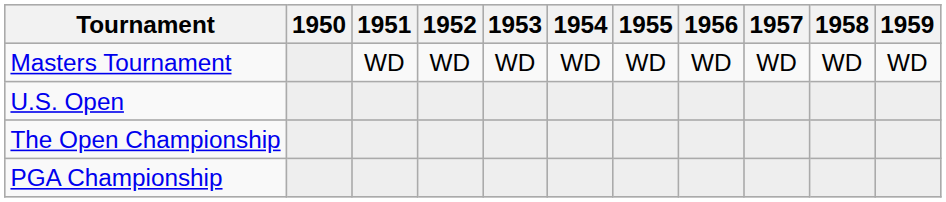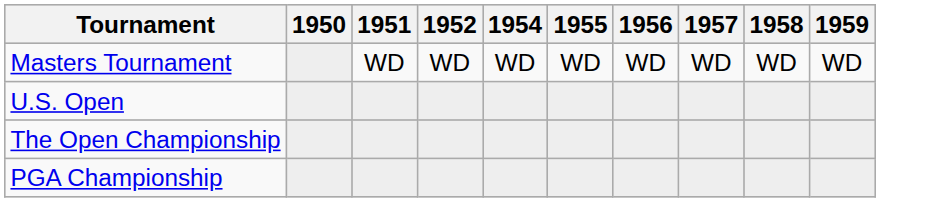 <table class="wikitable" style="font-size:95%;text-align:center;">
 <tr>
 <th>Tournament</th>
 <th>1950</th>
 <th>1951</th>
 <th>1952</th>
-<th>1953</th>
 <th>1954</th>
 <th>1955</th>
 <th>1956</th>
 <th>1957</th>
 <th>1958</th>
 <th>1959</th>
 </tr>
 <tr>
 <td align=left><a href='#'>Masters Tournament</a></td>
 <td style="background:#eeeeee;"></td>
 <td>WD</td>
 <td>WD</td>
 <td>WD</td>
 <td>WD</td>
 <td>WD</td>
 <td>WD</td>
 <td>WD</td>
 <td>WD</td>
-<td>WD</td>
 </tr>
 <tr>
 <td align=left><a href='#'>U.S. Open</a></td>
-<td style="background:#eeeeee;"></td>
 <td style="background:#eeeeee;"></td>
 <td style="background:#eeeeee;"></td>
 <td style="background:#eeeeee;"></td>
 <td style="background:#eeeeee;"></td>
 <td style="background:#eeeeee;"></td>
 <td style="background:#eeeeee;"></td>
 <td style="background:#eeeeee;"></td>
 <td style="background:#eeeeee;"></td>
 <td style="background:#eeeeee;"></td>
 </tr>
 <tr>
 <td align=left><a href='#'>The Open Championship</a></td>
 <td style="background:#eeeeee;"></td>
 <td style="background:#eeeeee;"></td>
 <td style="background:#eeeeee;"></td>
 <td style="background:#eeeeee;"></td>
 <td style="background:#eeeeee;"></td>
 <td style="background:#eeeeee;"></td>
 <td style="background:#eeeeee;"></td>
 <td style="background:#eeeeee;"></td>
 <td style="background:#eeeeee;"></td>
-<td style="background:#eeeeee;"></td>
 </tr>
 <tr>
 <td align=left><a href='#'>PGA Championship</a></td>
 <td style="background:#eeeeee;"></td>
 <td style="background:#eeeeee;"></td>
 <td style="background:#eeeeee;"></td>
 <td style="background:#eeeeee;"></td>
 <td style="background:#eeeeee;"></td>
 <td style="background:#eeeeee;"></td>
 <td style="background:#eeeeee;"></td>
 <td style="background:#eeeeee;"></td>
 <td style="background:#eeeeee;"></td>
-<td style="background:#eeeeee;"></td>
 </tr>
 </table>
